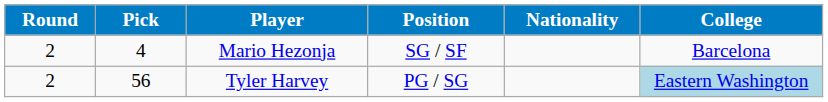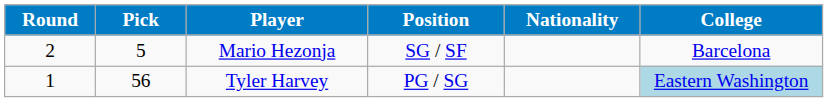 <table class="wikitable sortable sortable">
 <tr>
 <th style="background:#007CC5; color:white" width="10%">Round</th>
 <th style="background:#007CC5; color:white" width="10%">Pick</th>
 <th style="background:#007CC5; color:white" width="20%">Player</th>
 <th style="background:#007CC5; color:white" width="15%">Position</th>
 <th style="background:#007CC5; color:white" width="15%">Nationality</th>
 <th style="background:#007CC5; color:white" width="20%">College</th>
 </tr>
 <tr style="text-align: center">
 <td>2</td>
-<td>4</td>
+<td>5</td>
 <td><a href='#'>Mario Hezonja</a></td>
 <td><a href='#'>SG</a> / <a href='#'>SF</a></td>
 <td></td>
 <td><a href='#'>Barcelona</a></td>
 </tr>
 <tr style="text-align: center">
-<td>2</td>
+<td>1</td>
 <td>56</td>
 <td><a href='#'>Tyler Harvey</a></td>
 <td><a href='#'>PG</a> / <a href='#'>SG</a></td>
 <td></td>
 <td style="background: lightblue;"><a href='#'>Eastern Washington</a></td>
 </tr>
 </table>
